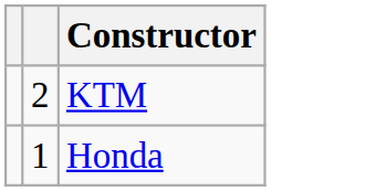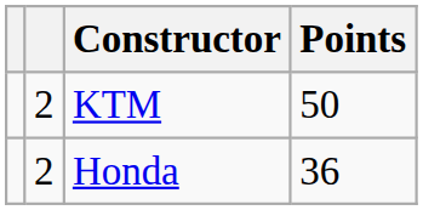 <table class="wikitable" style="font-size: 95%;">
 <tr>
 <th></th>
 <th></th>
 <th>Constructor</th>
+<th>Points</th>
 </tr>
 <tr>
 <td></td>
 <td align=center>2</td>
 <td> <a href='#'>KTM</a></td>
+<td align=left>50</td>
 </tr>
 <tr>
 <td></td>
-<td align=center>1</td>
+<td align=center>2</td>
 <td> <a href='#'>Honda</a></td>
+<td align=left>36</td>
 </tr>
 </table>
